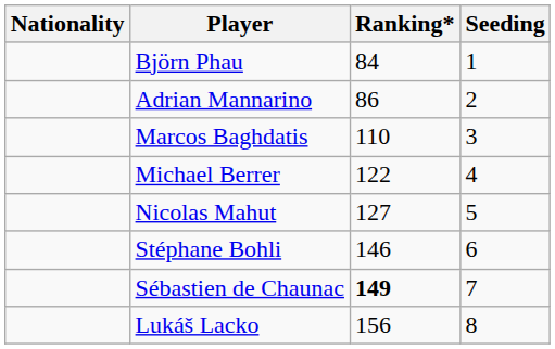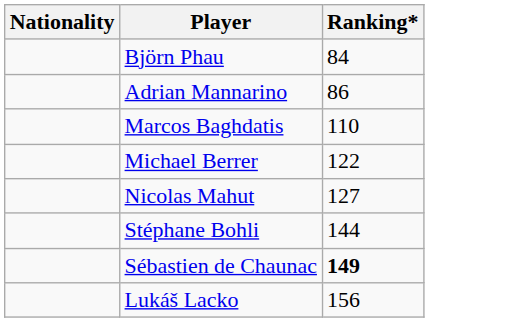 <table class="wikitable" border="1">
 <tr>
 <th>Nationality</th>
 <th>Player</th>
 <th>Ranking*</th>
-<th>Seeding</th>
 </tr>
 <tr>
 <td></td>
 <td><a href='#'>Björn Phau</a></td>
 <td>84</td>
-<td>1</td>
 </tr>
 <tr>
 <td></td>
 <td><a href='#'>Adrian Mannarino</a></td>
 <td>86</td>
-<td>2</td>
 </tr>
 <tr>
 <td></td>
 <td><a href='#'>Marcos Baghdatis</a></td>
 <td>110</td>
-<td>3</td>
 </tr>
 <tr>
 <td></td>
 <td><a href='#'>Michael Berrer</a></td>
 <td>122</td>
-<td>4</td>
 </tr>
 <tr>
 <td></td>
 <td><a href='#'>Nicolas Mahut</a></td>
 <td>127</td>
-<td>5</td>
 </tr>
 <tr>
 <td></td>
 <td><a href='#'>Stéphane Bohli</a></td>
-<td>146</td>
-<td>6</td>
+<td>144</td>
 </tr>
 <tr>
 <td></td>
 <td><a href='#'>Sébastien de Chaunac</a></td>
 <td><strong>149</strong></td>
-<td>7</td>
 </tr>
 <tr>
 <td></td>
 <td><a href='#'>Lukáš Lacko</a></td>
 <td>156</td>
-<td>8</td>
 </tr>
 </table>
